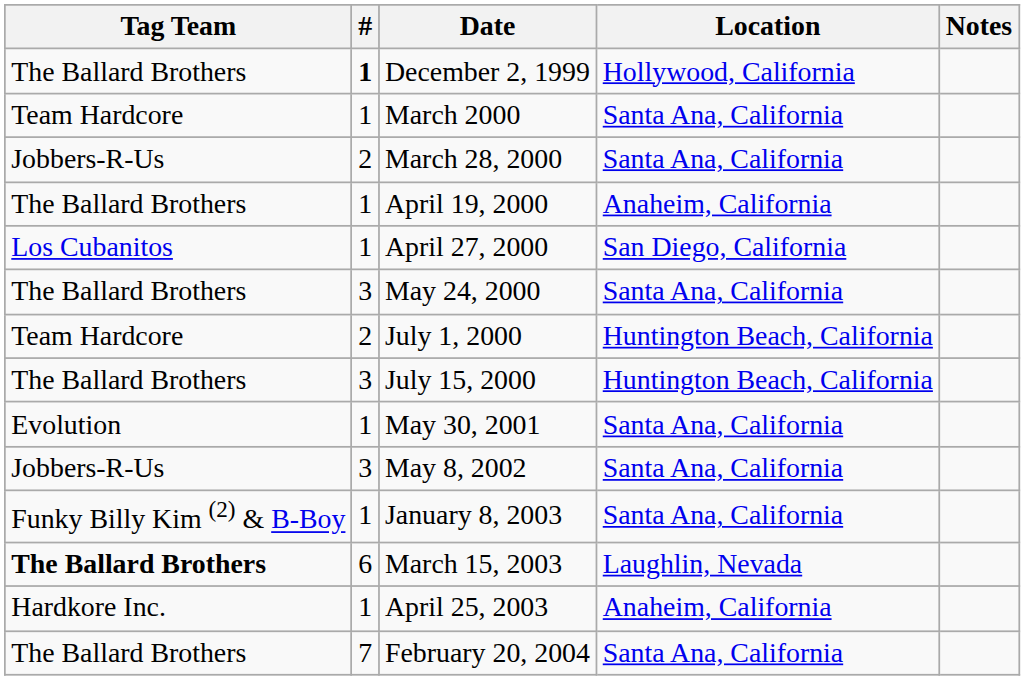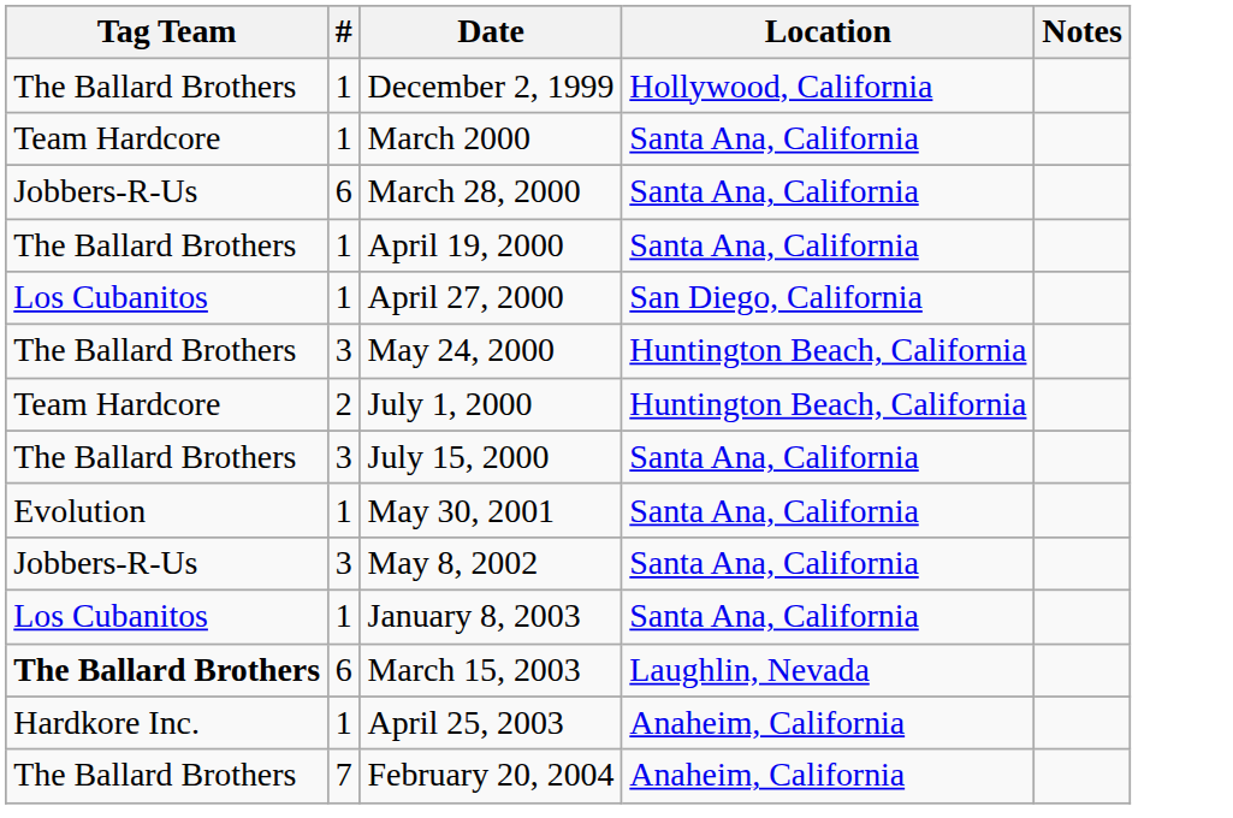 <table class="wikitable sortable">
 <tr>
 <th>Tag Team</th>
 <th>#</th>
 <th>Date</th>
 <th>Location</th>
 <th>Notes</th>
 </tr>
 <tr>
 <td>The Ballard Brothers<br></td>
-<td><strong>1</strong></td>
+<td>1</td>
 <td>December 2, 1999</td>
 <td><a href='#'>Hollywood, California</a></td>
 <td></td>
 </tr>
 <tr>
 <td>Team Hardcore<br></td>
 <td>1</td>
 <td>March 2000</td>
 <td><a href='#'>Santa Ana, California</a></td>
 <td></td>
 </tr>
 <tr>
 <td>Jobbers-R-Us<br></td>
-<td>2</td>
+<td>6</td>
 <td>March 28, 2000</td>
 <td><a href='#'>Santa Ana, California</a></td>
 <td></td>
 </tr>
 <tr>
 <td>The Ballard Brothers<br></td>
 <td>1</td>
 <td>April 19, 2000</td>
-<td><a href='#'>Anaheim, California</a></td>
+<td><a href='#'>Santa Ana, California</a></td>
 <td></td>
 </tr>
 <tr>
 <td><a href='#'>Los Cubanitos</a><br></td>
 <td>1</td>
 <td>April 27, 2000</td>
 <td><a href='#'>San Diego, California</a></td>
 <td></td>
 </tr>
 <tr>
 <td>The Ballard Brothers<br></td>
 <td>3</td>
 <td>May 24, 2000</td>
-<td><a href='#'>Santa Ana, California</a></td>
+<td><a href='#'>Huntington Beach, California</a></td>
 <td></td>
 </tr>
 <tr>
 <td>Team Hardcore<br></td>
 <td>2</td>
 <td>July 1, 2000</td>
 <td><a href='#'>Huntington Beach, California</a></td>
 <td></td>
 </tr>
 <tr>
 <td>The Ballard Brothers<br></td>
 <td>3</td>
 <td>July 15, 2000</td>
-<td><a href='#'>Huntington Beach, California</a></td>
+<td><a href='#'>Santa Ana, California</a></td>
 <td></td>
 </tr>
 <tr>
 <td>Evolution<br></td>
 <td>1</td>
 <td>May 30, 2001</td>
 <td><a href='#'>Santa Ana, California</a></td>
 <td></td>
 </tr>
 <tr>
 <td>Jobbers-R-Us<br></td>
 <td>3</td>
 <td>May 8, 2002</td>
 <td><a href='#'>Santa Ana, California</a></td>
 <td></td>
 </tr>
 <tr>
-<td>Funky Billy Kim <sup>(2)</sup> & <a href='#'>B-Boy</a></td>
+<td><a href='#'>Los Cubanitos</a><br></td>
 <td>1</td>
 <td>January 8, 2003</td>
 <td><a href='#'>Santa Ana, California</a></td>
 <td></td>
 </tr>
 <tr>
 <td><strong>The Ballard Brothers<br></strong></td>
 <td>6</td>
 <td>March 15, 2003</td>
 <td><a href='#'>Laughlin, Nevada</a></td>
 <td></td>
 </tr>
 <tr>
 <td>Hardkore Inc.<br></td>
 <td>1</td>
 <td>April 25, 2003</td>
 <td><a href='#'>Anaheim, California</a></td>
 <td></td>
 </tr>
 <tr>
 <td>The Ballard Brothers<br></td>
 <td>7</td>
 <td>February 20, 2004</td>
-<td><a href='#'>Santa Ana, California</a></td>
+<td><a href='#'>Anaheim, California</a></td>
 <td></td>
 </tr>
 </table>
